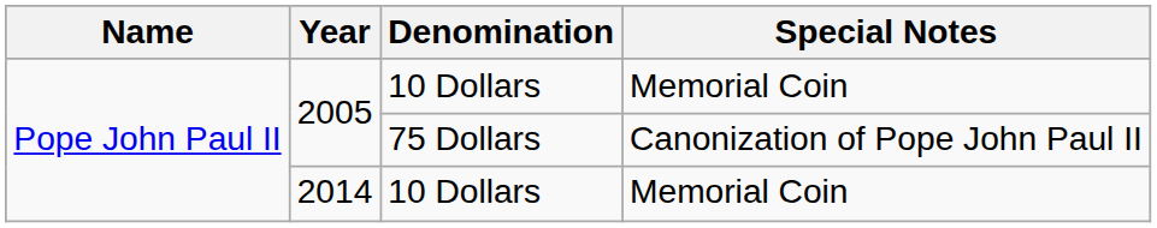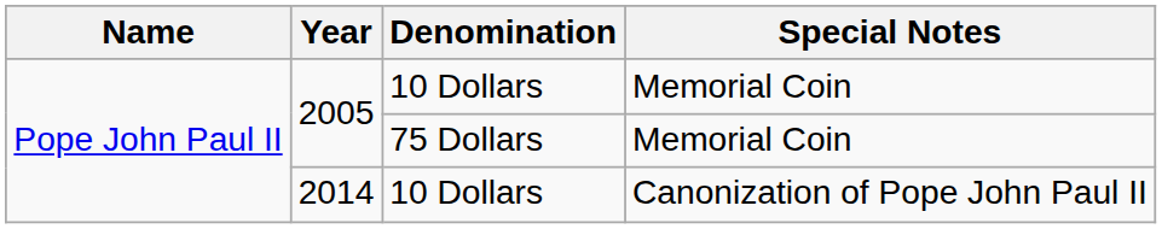 <table class="wikitable">
 <tr>
 <th>Name</th>
 <th>Year</th>
 <th>Denomination</th>
 <th>Special Notes</th>
 </tr>
 <tr>
 <td rowspan=3><a href='#'>Pope John Paul II</a></td>
 <td rowspan=2>2005</td>
 <td>10 Dollars</td>
 <td>Memorial Coin</td>
 </tr>
 <tr>
 <td>75 Dollars</td>
-<td>Canonization of Pope John Paul II</td>
+<td>Memorial Coin</td>
 </tr>
 <tr>
 <td>2014</td>
 <td>10 Dollars</td>
-<td>Memorial Coin</td>
+<td>Canonization of Pope John Paul II</td>
 </tr>
 </table>
